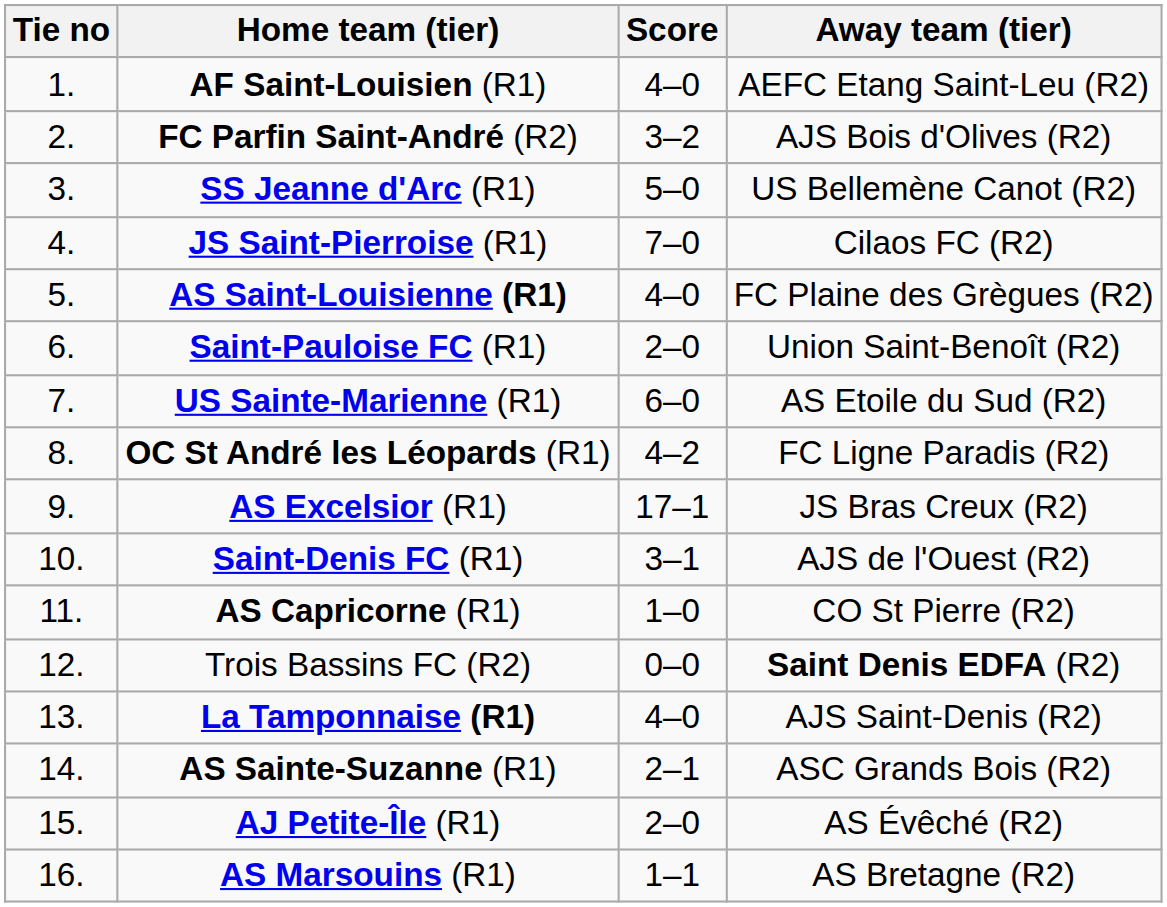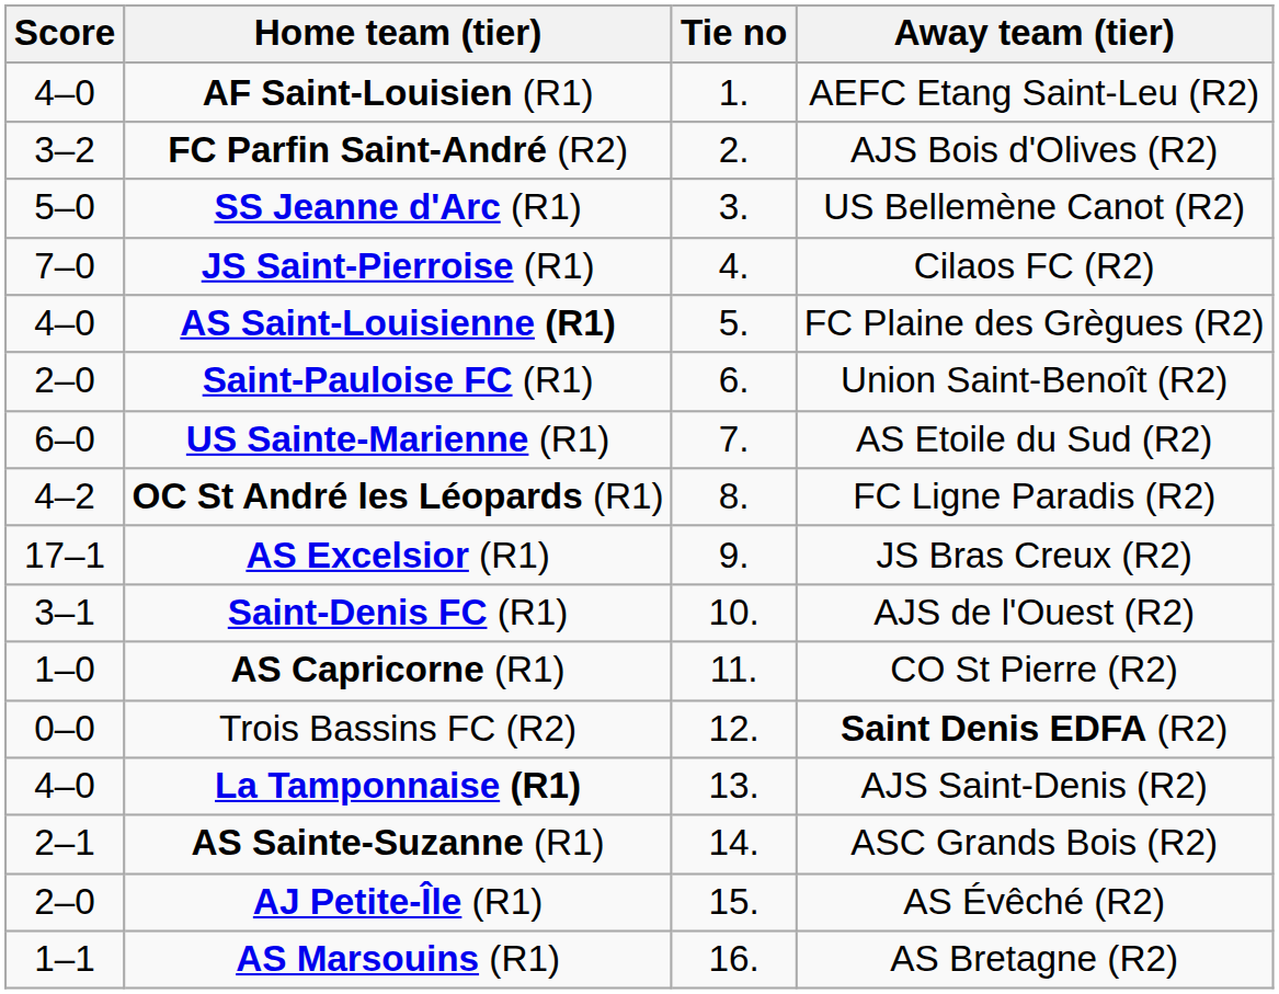 <table class="wikitable" style="text-align: center">
 <tr>
+<th>Score</th>
+<th>Home team (tier)</th>
 <th>Tie no</th>
-<th>Home team (tier)</th>
-<th>Score</th>
 <th>Away team (tier)</th>
 </tr>
 <tr>
+<td>4–0</td>
+<td> <strong>AF Saint-Louisien</strong> (R1)</td>
 <td>1.</td>
-<td> <strong>AF Saint-Louisien</strong> (R1)</td>
-<td>4–0</td>
 <td>AEFC Etang Saint-Leu (R2) </td>
 </tr>
 <tr>
+<td>3–2</td>
+<td> <strong>FC Parfin Saint-André</strong> (R2)</td>
 <td>2.</td>
-<td> <strong>FC Parfin Saint-André</strong> (R2)</td>
-<td>3–2</td>
 <td>AJS Bois d'Olives (R2) </td>
 </tr>
 <tr>
+<td>5–0</td>
+<td> <strong><a href='#'>SS Jeanne d'Arc</a></strong> (R1)</td>
 <td>3.</td>
-<td> <strong><a href='#'>SS Jeanne d'Arc</a></strong> (R1)</td>
-<td>5–0</td>
 <td>US Bellemène Canot (R2) </td>
 </tr>
 <tr>
+<td>7–0</td>
+<td> <strong><a href='#'>JS Saint-Pierroise</a></strong> (R1)</td>
 <td>4.</td>
-<td> <strong><a href='#'>JS Saint-Pierroise</a></strong> (R1)</td>
-<td>7–0</td>
 <td>Cilaos FC (R2) </td>
 </tr>
 <tr>
+<td>4–0</td>
+<td> <strong><a href='#'>AS Saint-Louisienne</a> (R1)</strong></td>
 <td>5.</td>
-<td> <strong><a href='#'>AS Saint-Louisienne</a> (R1)</strong></td>
-<td>4–0</td>
 <td>FC Plaine des Grègues (R2) </td>
 </tr>
 <tr>
+<td>2–0</td>
+<td> <strong><a href='#'>Saint-Pauloise FC</a></strong> (R1)</td>
 <td>6.</td>
-<td> <strong><a href='#'>Saint-Pauloise FC</a></strong> (R1)</td>
-<td>2–0</td>
 <td>Union Saint-Benoît (R2) </td>
 </tr>
 <tr>
+<td>6–0</td>
+<td> <strong><a href='#'>US Sainte-Marienne</a></strong> (R1)</td>
 <td>7.</td>
-<td> <strong><a href='#'>US Sainte-Marienne</a></strong> (R1)</td>
-<td>6–0</td>
 <td>AS Etoile du Sud (R2) </td>
 </tr>
 <tr>
+<td>4–2</td>
+<td> <strong>OC St André les Léopards</strong> (R1)</td>
 <td>8.</td>
-<td> <strong>OC St André les Léopards</strong> (R1)</td>
-<td>4–2</td>
 <td>FC Ligne Paradis (R2) </td>
 </tr>
 <tr>
+<td>17–1</td>
+<td> <strong><a href='#'>AS Excelsior</a></strong> (R1)</td>
 <td>9.</td>
-<td> <strong><a href='#'>AS Excelsior</a></strong> (R1)</td>
-<td>17–1</td>
 <td>JS Bras Creux (R2) </td>
 </tr>
 <tr>
+<td>3–1 </td>
+<td> <strong><a href='#'>Saint-Denis FC</a></strong> (R1)</td>
 <td>10.</td>
-<td> <strong><a href='#'>Saint-Denis FC</a></strong> (R1)</td>
-<td>3–1 </td>
 <td>AJS de l'Ouest (R2) </td>
 </tr>
 <tr>
+<td>1–0</td>
+<td> <strong>AS Capricorne</strong> (R1)</td>
 <td>11.</td>
-<td> <strong>AS Capricorne</strong> (R1)</td>
-<td>1–0</td>
 <td>CO St Pierre (R2) </td>
 </tr>
 <tr>
+<td>0–0 </td>
+<td> Trois Bassins FC (R2)</td>
 <td>12.</td>
-<td> Trois Bassins FC (R2)</td>
-<td>0–0 </td>
 <td><strong>Saint Denis EDFA</strong> (R2) </td>
 </tr>
 <tr>
+<td>4–0</td>
+<td> <strong><a href='#'>La Tamponnaise</a> (R1)</strong></td>
 <td>13.</td>
-<td> <strong><a href='#'>La Tamponnaise</a> (R1)</strong></td>
-<td>4–0</td>
 <td>AJS Saint-Denis (R2) </td>
 </tr>
 <tr>
+<td>2–1 </td>
+<td> <strong>AS Sainte-Suzanne</strong> (R1)</td>
 <td>14.</td>
-<td> <strong>AS Sainte-Suzanne</strong> (R1)</td>
-<td>2–1 </td>
 <td>ASC Grands Bois (R2) </td>
 </tr>
 <tr>
+<td>2–0</td>
+<td> <strong><a href='#'>AJ Petite-Île</a></strong> (R1)</td>
 <td>15.</td>
-<td> <strong><a href='#'>AJ Petite-Île</a></strong> (R1)</td>
-<td>2–0</td>
 <td>AS Évêché (R2) </td>
 </tr>
 <tr>
+<td>1–1 </td>
+<td> <strong><a href='#'>AS Marsouins</a></strong> (R1)</td>
 <td>16.</td>
-<td> <strong><a href='#'>AS Marsouins</a></strong> (R1)</td>
-<td>1–1 </td>
 <td>AS Bretagne (R2) </td>
 </tr>
 </table>
